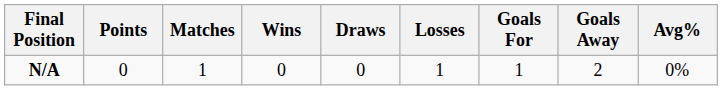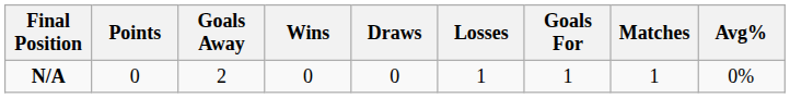 <table class="wikitable" style="font-size: 95%; text-align: center;">
 <tr>
 <th width=60>Final Position</th>
 <th width=60>Points</th>
-<th width=60>Matches</th>
+<th width=60>Goals Away</th>
 <th width=60>Wins</th>
 <th width=60>Draws</th>
 <th width=60>Losses</th>
 <th width=60>Goals For</th>
-<th width=60>Goals Away</th>
+<th width=60>Matches</th>
 <th width=60>Avg%</th>
 </tr>
 <tr>
 <td><strong>N/A</strong></td>
 <td>0</td>
-<td>1</td>
+<td>2</td>
 <td>0</td>
 <td>0</td>
 <td>1</td>
 <td>1</td>
-<td>2</td>
+<td>1</td>
 <td>0%</td>
 </tr>
 </table>
